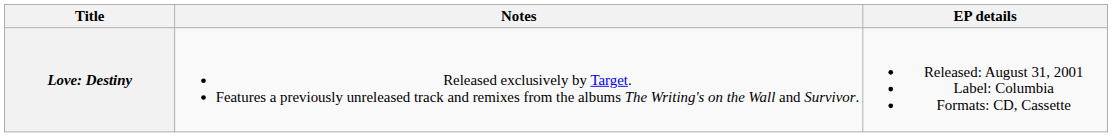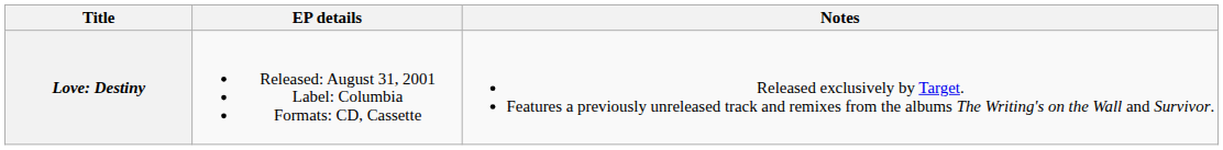 <table class="wikitable plainrowheaders" style="text-align:center;">
 <tr>
 <th scope="col" style="width:11em">Title</th>
+<th scope="col" style="width:16em">EP details</th>
 <th scope="col">Notes</th>
-<th scope="col" style="width:16em">EP details</th>
 </tr>
 <tr>
 <th scope="row"><em>Love: Destiny</em></th>
+<td><br><ul><li>Released: August 31, 2001</li><li>Label: Columbia</li><li>Formats: CD, Cassette</li></ul></td>
 <td><br><ul><li>Released exclusively by <a href='#'>Target</a>.</li><li>Features a previously unreleased track and remixes from the albums <em>The Writing's on the Wall</em> and <em>Survivor</em>.</li></ul></td>
-<td><br><ul><li>Released: August 31, 2001</li><li>Label: Columbia</li><li>Formats: CD, Cassette</li></ul></td>
 </tr>
 </table>
